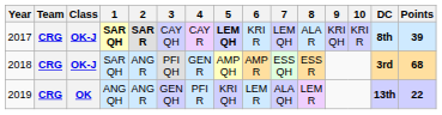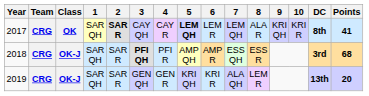 <table class="wikitable" style="text-align:center; font-size:85%">
 <tr>
 <th>Year</th>
 <th>Team</th>
 <th>Class</th>
 <th>1</th>
 <th>2</th>
 <th>3</th>
 <th>4</th>
 <th>5</th>
 <th>6</th>
 <th>7</th>
 <th>8</th>
 <th>9</th>
 <th>10</th>
 <th>DC</th>
 <th>Points</th>
 </tr>
 <tr>
 <td>2017</td>
 <th nowrap><a href='#'>CRG</a></th>
-<th nowrap><a href='#'>OK-J</a></th>
-<td style="background:#FFFFBF;"><strong>SAR<br>QH<br></strong></td>
+<th nowrap><a href='#'>OK</a></th>
+<td style="background:#FFFFBF;">SAR<br>QH<br></td>
 <td style="background:#DFDFDF;"><strong>SAR<br>R</strong><br></td>
 <td style="background:#CFCFFF;">CAY<br>QH<br></td>
 <td style="background:#EFCFFF;">CAY<br>R<br></td>
 <td style="background:#CFCFFF;"><strong>LEM<br>QH<br></strong></td>
-<td style="background:#CFEAFF;">KRI<br>R<br></td>
+<td style="background:#CFEAFF;">LEM<br>R<br></td>
 <td style="background:#CFCFFF;">LEM<br>QH<br></td>
 <td style="background:#CFEAFF;">ALA<br>R<br></td>
 <td style="background:#CFCFFF;">KRI<br>QH<br></td>
 <td style="background:#CFCFFF;">KRI<br>R<br></td>
 <th style="background:#CFEAFF;">8th</th>
-<th style="background:#CFEAFF;">39</th>
+<th style="background:#CFEAFF;">41</th>
 </tr>
 <tr>
 <td>2018</td>
 <th nowrap><a href='#'>CRG</a></th>
 <th nowrap><a href='#'>OK-J</a></th>
 <td style="background:#CFEAFF;">SAR<br>QH<br></td>
-<td style="background:#CFEAFF;">ANG<br>R<br></td>
-<td style="background:#DFDFDF;">PFI<br>QH<br></td>
-<td style="background:#CFEAFF;">GEN<br>R<br></td>
+<td style="background:#CFEAFF;">SAR<br>R<br></td>
+<td style="background:#DFDFDF;"><strong>PFI<br>QH<br></strong></td>
+<td style="background:#CFEAFF;">PFI<br>R<br></td>
 <td style="background:#FFFFBF;">AMP<br>QH<br></td>
 <td style="background:#FFDF9F;">AMP<br>R<br></td>
 <td style="background:#DFFFDF;">ESS<br>QH<br></td>
 <td style="background:#FFDF9F;">ESS<br>R<br></td>
 <td colspan="2"></td>
 <th style="background:#FFDF9F;">3rd</th>
 <th style="background:#FFDF9F;">68</th>
 </tr>
 <tr>
 <td>2019</td>
 <th nowrap><a href='#'>CRG</a></th>
-<th nowrap><a href='#'>OK</a></th>
-<td style="background:#CFEAFF;">ANG<br>QH<br></td>
-<td style="background:#CFEAFF;">ANG<br>R<br></td>
+<th nowrap><a href='#'>OK-J</a></th>
+<td style="background:#CFEAFF;">SAR<br>QH<br></td>
+<td style="background:#CFEAFF;">SAR<br>R<br></td>
 <td style="background:#CFCFFF;">GEN<br>QH<br></td>
-<td style="background:#CFEAFF;">PFI<br>R<br></td>
+<td style="background:#CFEAFF;">GEN<br>R<br></td>
 <td style="background:#CFCFFF;">KRI<br>QH<br></td>
-<td style="background:#CFEAFF;">LEM<br>R<br></td>
+<td style="background:#CFEAFF;">KRI<br>R<br></td>
 <td style="background:#CFCFFF;">ALA<br>QH<br></td>
 <td style="background:#EFCFFF;">LEM<br>R<br></td>
 <td colspan="2"></td>
 <th style="background:#CFCFFF;">13th</th>
-<th style="background:#CFCFFF;">22</th>
+<th style="background:#CFCFFF;">20</th>
 </tr>
 </table>
